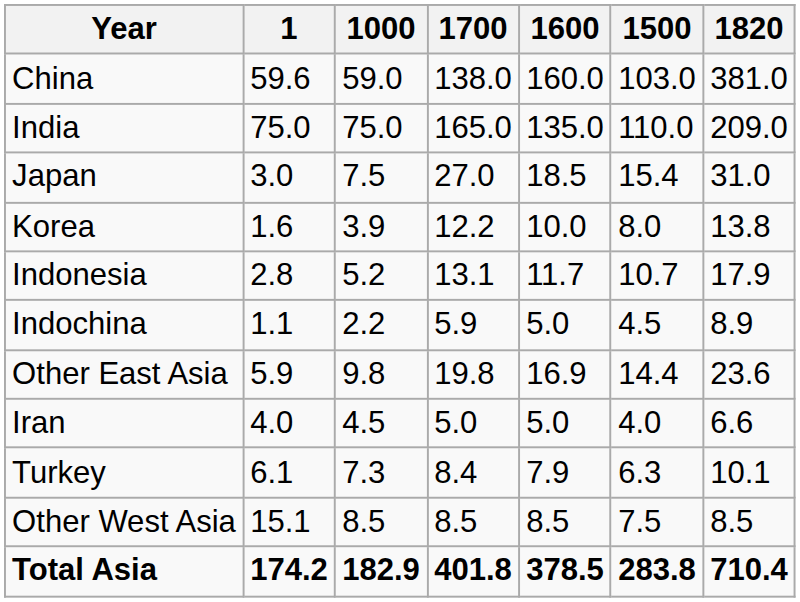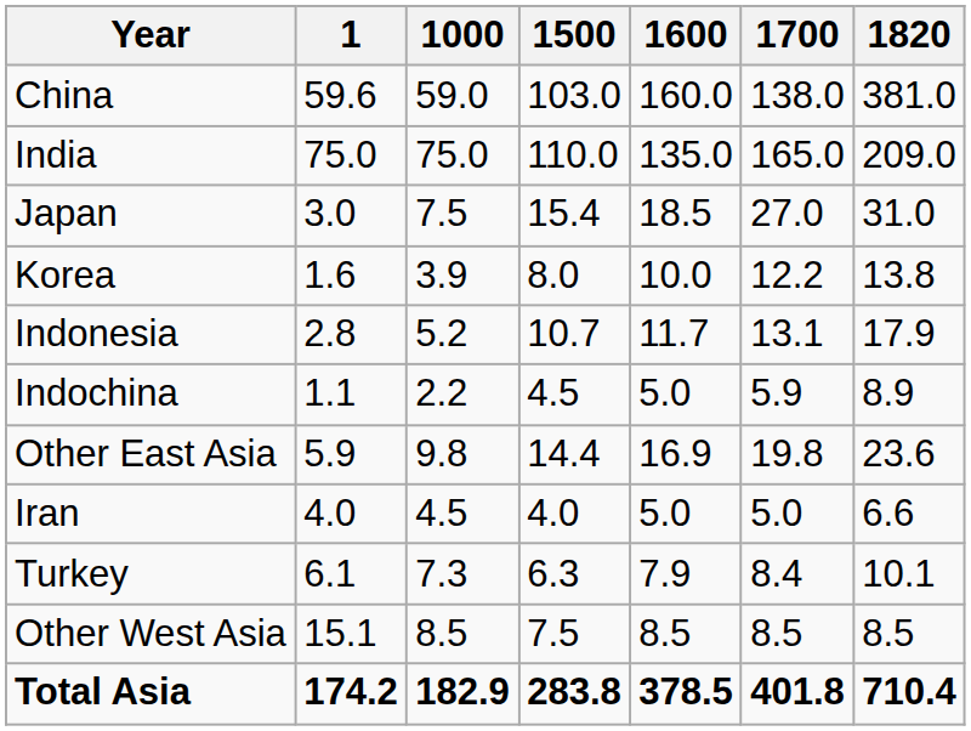 <table class="wikitable">
 <tr>
 <th><strong>Year</strong></th>
 <th>1</th>
 <th>1000</th>
+<th>1500</th>
+<th>1600</th>
 <th>1700</th>
-<th>1600</th>
-<th>1500</th>
 <th>1820</th>
 </tr>
 <tr>
 <td>China</td>
 <td>59.6</td>
 <td>59.0</td>
+<td>103.0</td>
+<td>160.0</td>
 <td>138.0</td>
-<td>160.0</td>
-<td>103.0</td>
 <td>381.0</td>
 </tr>
 <tr>
 <td>India</td>
 <td>75.0</td>
 <td>75.0</td>
+<td>110.0</td>
+<td>135.0</td>
 <td>165.0</td>
-<td>135.0</td>
-<td>110.0</td>
 <td>209.0</td>
 </tr>
 <tr>
 <td>Japan</td>
 <td>3.0</td>
 <td>7.5</td>
+<td>15.4</td>
+<td>18.5</td>
 <td>27.0</td>
-<td>18.5</td>
-<td>15.4</td>
 <td>31.0</td>
 </tr>
 <tr>
 <td>Korea</td>
 <td>1.6</td>
 <td>3.9</td>
+<td>8.0</td>
+<td>10.0</td>
 <td>12.2</td>
-<td>10.0</td>
-<td>8.0</td>
 <td>13.8</td>
 </tr>
 <tr>
 <td>Indonesia</td>
 <td>2.8</td>
 <td>5.2</td>
+<td>10.7</td>
+<td>11.7</td>
 <td>13.1</td>
-<td>11.7</td>
-<td>10.7</td>
 <td>17.9</td>
 </tr>
 <tr>
 <td>Indochina</td>
 <td>1.1</td>
 <td>2.2</td>
+<td>4.5</td>
+<td>5.0</td>
 <td>5.9</td>
-<td>5.0</td>
-<td>4.5</td>
 <td>8.9</td>
 </tr>
 <tr>
 <td>Other East Asia</td>
 <td>5.9</td>
 <td>9.8</td>
+<td>14.4</td>
+<td>16.9</td>
 <td>19.8</td>
-<td>16.9</td>
-<td>14.4</td>
 <td>23.6</td>
 </tr>
 <tr>
 <td>Iran</td>
 <td>4.0</td>
 <td>4.5</td>
+<td>4.0</td>
 <td>5.0</td>
 <td>5.0</td>
-<td>4.0</td>
 <td>6.6</td>
 </tr>
 <tr>
 <td>Turkey</td>
 <td>6.1</td>
 <td>7.3</td>
+<td>6.3</td>
+<td>7.9</td>
 <td>8.4</td>
-<td>7.9</td>
-<td>6.3</td>
 <td>10.1</td>
 </tr>
 <tr>
 <td>Other West Asia</td>
 <td>15.1</td>
 <td>8.5</td>
+<td>7.5</td>
 <td>8.5</td>
 <td>8.5</td>
-<td>7.5</td>
 <td>8.5</td>
 </tr>
 <tr>
 <td><strong>Total Asia</strong></td>
 <td><strong>174.2</strong></td>
 <td><strong>182.9</strong></td>
+<td><strong>283.8</strong></td>
+<td><strong>378.5</strong></td>
 <td><strong>401.8</strong></td>
-<td><strong>378.5</strong></td>
-<td><strong>283.8</strong></td>
 <td><strong>710.4</strong></td>
 </tr>
 </table>
